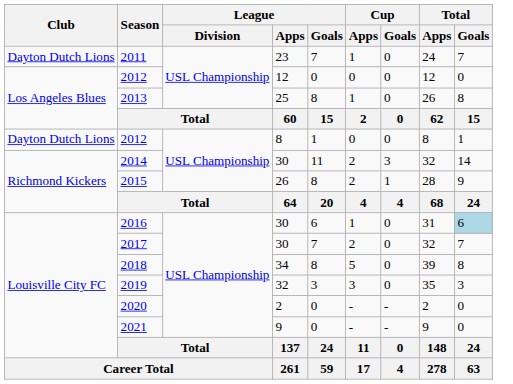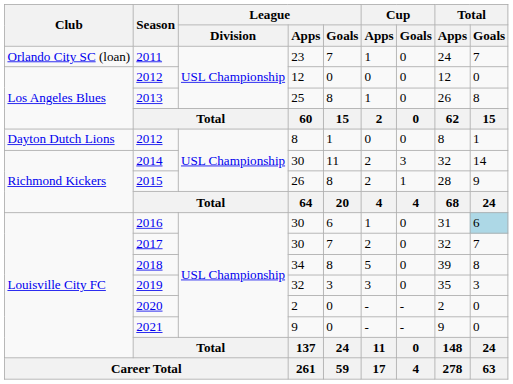 <table class="wikitable">
 <tr>
 <th rowspan="2">Club</th>
 <th rowspan="2">Season</th>
 <th colspan="3">League</th>
 <th colspan="2">Cup</th>
 <th colspan="2">Total</th>
 </tr>
 <tr>
 <th>Division</th>
 <th>Apps</th>
 <th>Goals</th>
 <th>Apps</th>
 <th>Goals</th>
 <th>Apps</th>
 <th>Goals</th>
 </tr>
 <tr>
-<td><a href='#'>Dayton Dutch Lions</a></td>
+<td><a href='#'>Orlando City SC</a> (loan)</td>
 <td><a href='#'>2011</a></td>
 <td rowspan="3"><a href='#'>USL Championship</a></td>
 <td>23</td>
 <td>7</td>
 <td>1</td>
 <td>0</td>
 <td>24</td>
 <td>7</td>
 </tr>
 <tr>
 <td rowspan="3"><a href='#'>Los Angeles Blues</a></td>
 <td><a href='#'>2012</a></td>
 <td>12</td>
 <td>0</td>
 <td>0</td>
 <td>0</td>
 <td>12</td>
 <td>0</td>
 </tr>
 <tr>
 <td><a href='#'>2013</a></td>
 <td>25</td>
 <td>8</td>
 <td>1</td>
 <td>0</td>
 <td>26</td>
 <td>8</td>
 </tr>
 <tr>
 <th colspan="2">Total</th>
 <th>60</th>
 <th>15</th>
 <th>2</th>
 <th>0</th>
 <th>62</th>
 <th>15</th>
 </tr>
 <tr>
 <td><a href='#'>Dayton Dutch Lions</a></td>
 <td><a href='#'>2012</a></td>
 <td rowspan="3"><a href='#'>USL Championship</a></td>
 <td>8</td>
 <td>1</td>
 <td>0</td>
 <td>0</td>
 <td>8</td>
 <td>1</td>
 </tr>
 <tr>
 <td rowspan="3"><a href='#'>Richmond Kickers</a></td>
 <td><a href='#'>2014</a></td>
 <td>30</td>
 <td>11</td>
 <td>2</td>
 <td>3</td>
 <td>32</td>
 <td>14</td>
 </tr>
 <tr>
 <td><a href='#'>2015</a></td>
 <td>26</td>
 <td>8</td>
 <td>2</td>
 <td>1</td>
 <td>28</td>
 <td>9</td>
 </tr>
 <tr>
 <th colspan="2">Total</th>
 <th>64</th>
 <th>20</th>
 <th>4</th>
 <th>4</th>
 <th>68</th>
 <th>24</th>
 </tr>
 <tr>
 <td rowspan="7"><a href='#'>Louisville City FC</a></td>
 <td><a href='#'>2016</a></td>
 <td rowspan="6"><a href='#'>USL Championship</a></td>
 <td>30</td>
 <td>6</td>
 <td>1</td>
 <td>0</td>
 <td>31</td>
 <td style="background: lightblue;">6</td>
 </tr>
 <tr>
 <td><a href='#'>2017</a></td>
 <td>30</td>
 <td>7</td>
 <td>2</td>
 <td>0</td>
 <td>32</td>
 <td>7</td>
 </tr>
 <tr>
 <td><a href='#'>2018</a></td>
 <td>34</td>
 <td>8</td>
 <td>5</td>
 <td>0</td>
 <td>39</td>
 <td>8</td>
 </tr>
 <tr>
 <td><a href='#'>2019</a></td>
 <td>32</td>
 <td>3</td>
 <td>3</td>
 <td>0</td>
 <td>35</td>
 <td>3</td>
 </tr>
 <tr>
 <td><a href='#'>2020</a></td>
 <td>2</td>
 <td>0</td>
 <td>-</td>
 <td>-</td>
 <td>2</td>
 <td>0</td>
 </tr>
 <tr>
 <td><a href='#'>2021</a></td>
 <td>9</td>
 <td>0</td>
 <td>-</td>
 <td>-</td>
 <td>9</td>
 <td>0</td>
 </tr>
 <tr>
 <th colspan="2">Total</th>
 <th>137</th>
 <th>24</th>
 <th>11</th>
 <th>0</th>
 <th>148</th>
 <th>24</th>
 </tr>
 <tr>
 <th colspan="3">Career Total</th>
 <th>261</th>
 <th>59</th>
 <th>17</th>
 <th>4</th>
 <th>278</th>
 <th>63</th>
 </tr>
 </table>
